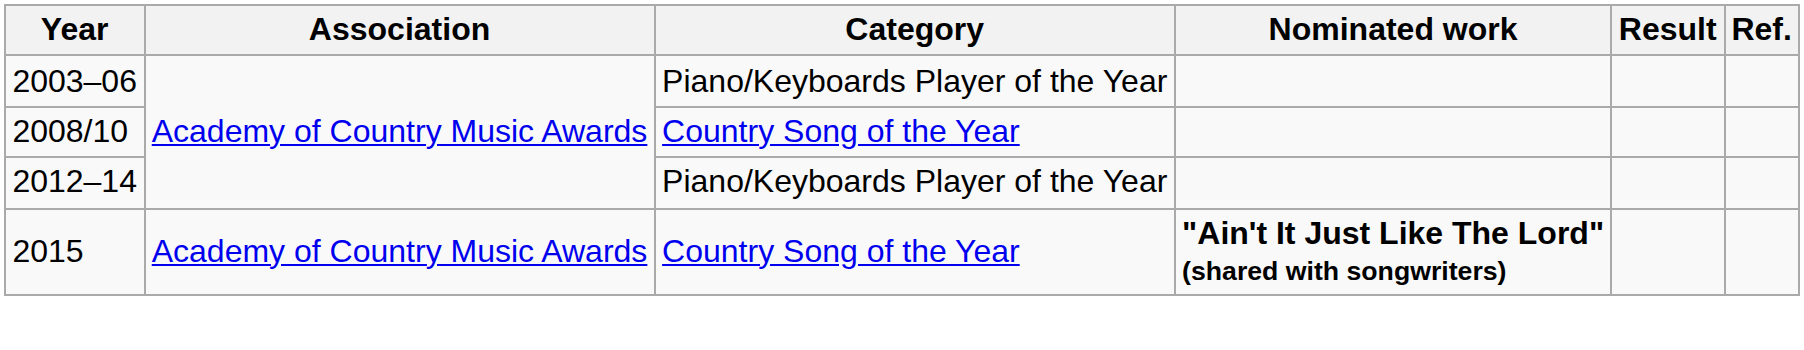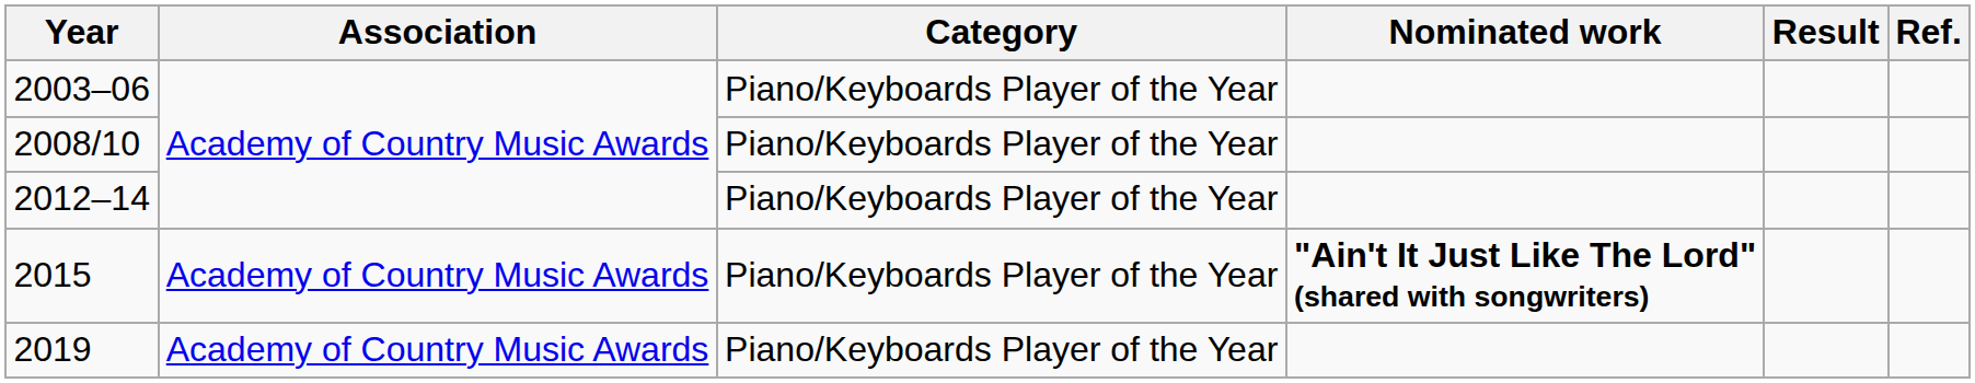 <table class="wikitable">
 <tr>
 <th>Year</th>
 <th>Association</th>
 <th>Category</th>
 <th>Nominated work</th>
 <th>Result</th>
 <th>Ref.</th>
 </tr>
 <tr>
 <td>2003–06</td>
 <td rowspan=3><a href='#'>Academy of Country Music Awards</a></td>
 <td>Piano/Keyboards Player of the Year</td>
 <td></td>
 <td></td>
 <td></td>
 </tr>
 <tr>
 <td>2008/10</td>
-<td><a href='#'>Country Song of the Year</a></td>
+<td>Piano/Keyboards Player of the Year</td>
 <td></td>
 <td></td>
 <td></td>
 </tr>
 <tr>
 <td>2012–14</td>
 <td>Piano/Keyboards Player of the Year</td>
 <td></td>
 <td></td>
 <td></td>
 </tr>
 <tr>
 <td>2015</td>
 <td><a href='#'>Academy of Country Music Awards</a></td>
-<td><a href='#'>Country Song of the Year</a></td>
+<td>Piano/Keyboards Player of the Year</td>
 <td><strong>"Ain't It Just Like The Lord" <br><small>(shared with songwriters)</small></strong></td>
 <td></td>
 <td></td>
 </tr>
+<tr>
+<td>2019</td>
+<td><a href='#'>Academy of Country Music Awards</a></td>
+<td>Piano/Keyboards Player of the Year</td>
+<td></td>
+<td></td>
+<td></td>
+</tr>
 </table>
